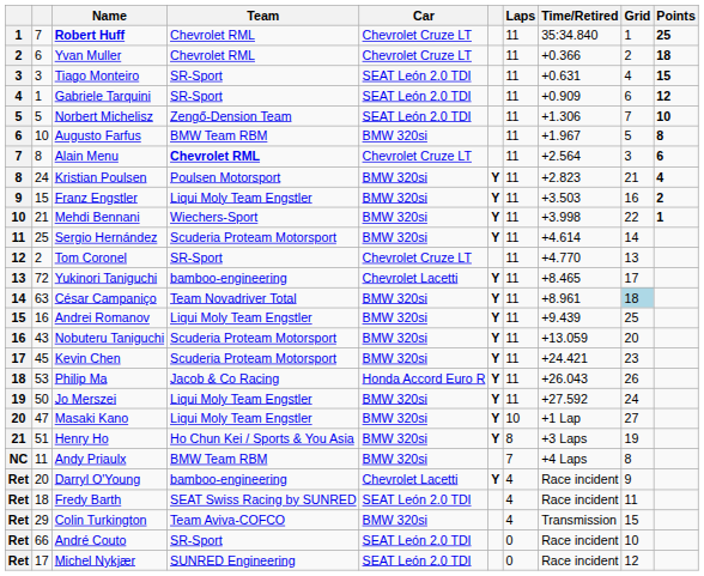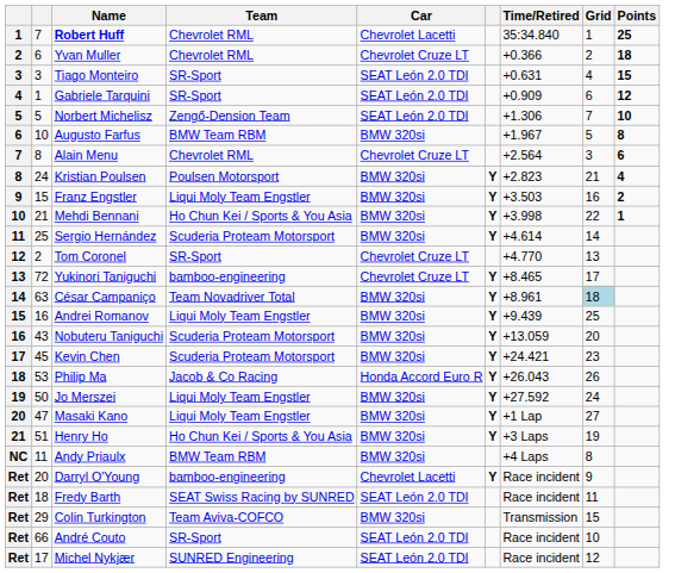 <table class="wikitable sortable" style="font-size: 95%;">
 <tr>
 <th></th>
 <th></th>
 <th>Name</th>
 <th>Team</th>
 <th>Car</th>
 <th></th>
-<th>Laps</th>
 <th>Time/Retired</th>
 <th>Grid</th>
 <th>Points</th>
 </tr>
 <tr>
 <th>1</th>
 <td>7</td>
 <td> <strong><a href='#'>Robert Huff</a></strong></td>
 <td><a href='#'>Chevrolet RML</a></td>
-<td><a href='#'>Chevrolet Cruze LT</a></td>
+<td><a href='#'>Chevrolet Lacetti</a></td>
 <td></td>
-<td>11</td>
 <td>35:34.840</td>
 <td>1</td>
 <td><strong>25</strong></td>
 </tr>
 <tr>
 <th>2</th>
 <td>6</td>
 <td> <a href='#'>Yvan Muller</a></td>
 <td><a href='#'>Chevrolet RML</a></td>
 <td><a href='#'>Chevrolet Cruze LT</a></td>
 <td></td>
-<td>11</td>
 <td>+0.366</td>
 <td>2</td>
 <td><strong>18</strong></td>
 </tr>
 <tr>
 <th>3</th>
 <td>3</td>
 <td> <a href='#'>Tiago Monteiro</a></td>
 <td><a href='#'>SR-Sport</a></td>
 <td><a href='#'>SEAT León 2.0 TDI</a></td>
 <td></td>
-<td>11</td>
 <td>+0.631</td>
 <td>4</td>
 <td><strong>15</strong></td>
 </tr>
 <tr>
 <th>4</th>
 <td>1</td>
 <td> <a href='#'>Gabriele Tarquini</a></td>
 <td><a href='#'>SR-Sport</a></td>
 <td><a href='#'>SEAT León 2.0 TDI</a></td>
 <td></td>
-<td>11</td>
 <td>+0.909</td>
 <td>6</td>
 <td><strong>12</strong></td>
 </tr>
 <tr>
 <th>5</th>
 <td>5</td>
 <td> <a href='#'>Norbert Michelisz</a></td>
 <td><a href='#'>Zengő-Dension Team</a></td>
 <td><a href='#'>SEAT León 2.0 TDI</a></td>
 <td></td>
-<td>11</td>
 <td>+1.306</td>
 <td>7</td>
 <td><strong>10</strong></td>
 </tr>
 <tr>
 <th>6</th>
 <td>10</td>
 <td> <a href='#'>Augusto Farfus</a></td>
 <td><a href='#'>BMW Team RBM</a></td>
 <td><a href='#'>BMW 320si</a></td>
 <td></td>
-<td>11</td>
 <td>+1.967</td>
 <td>5</td>
 <td><strong>8</strong></td>
 </tr>
 <tr>
 <th>7</th>
 <td>8</td>
 <td> <a href='#'>Alain Menu</a></td>
-<td><strong><a href='#'>Chevrolet RML</a></strong></td>
+<td><a href='#'>Chevrolet RML</a></td>
 <td><a href='#'>Chevrolet Cruze LT</a></td>
 <td></td>
-<td>11</td>
 <td>+2.564</td>
 <td>3</td>
 <td><strong>6</strong></td>
 </tr>
 <tr>
 <th>8</th>
 <td>24</td>
 <td> <a href='#'>Kristian Poulsen</a></td>
 <td><a href='#'>Poulsen Motorsport</a></td>
 <td><a href='#'>BMW 320si</a></td>
 <td align=center><strong><span>Y</span></strong></td>
-<td>11</td>
 <td>+2.823</td>
 <td>21</td>
 <td><strong>4</strong></td>
 </tr>
 <tr>
 <th>9</th>
 <td>15</td>
 <td> <a href='#'>Franz Engstler</a></td>
 <td><a href='#'>Liqui Moly Team Engstler</a></td>
 <td><a href='#'>BMW 320si</a></td>
 <td align=center><strong><span>Y</span></strong></td>
-<td>11</td>
 <td>+3.503</td>
 <td>16</td>
 <td><strong>2</strong></td>
 </tr>
 <tr>
 <th>10</th>
 <td>21</td>
 <td> <a href='#'>Mehdi Bennani</a></td>
-<td><a href='#'>Wiechers-Sport</a></td>
+<td><a href='#'>Ho Chun Kei / Sports & You Asia</a></td>
 <td><a href='#'>BMW 320si</a></td>
 <td align=center><strong><span>Y</span></strong></td>
-<td>11</td>
 <td>+3.998</td>
 <td>22</td>
 <td><strong>1</strong></td>
 </tr>
 <tr>
 <th>11</th>
 <td>25</td>
 <td> <a href='#'>Sergio Hernández</a></td>
 <td><a href='#'>Scuderia Proteam Motorsport</a></td>
 <td><a href='#'>BMW 320si</a></td>
 <td align=center><strong><span>Y</span></strong></td>
-<td>11</td>
 <td>+4.614</td>
 <td>14</td>
 <td></td>
 </tr>
 <tr>
 <th>12</th>
 <td>2</td>
 <td> <a href='#'>Tom Coronel</a></td>
 <td><a href='#'>SR-Sport</a></td>
 <td><a href='#'>Chevrolet Cruze LT</a></td>
 <td></td>
-<td>11</td>
 <td>+4.770</td>
 <td>13</td>
 <td></td>
 </tr>
 <tr>
 <th>13</th>
 <td>72</td>
 <td> <a href='#'>Yukinori Taniguchi</a></td>
 <td><a href='#'>bamboo-engineering</a></td>
-<td><a href='#'>Chevrolet Lacetti</a></td>
+<td><a href='#'>Chevrolet Cruze LT</a></td>
 <td align=center><strong><span>Y</span></strong></td>
-<td>11</td>
 <td>+8.465</td>
 <td>17</td>
 <td></td>
 </tr>
 <tr>
 <th>14</th>
 <td>63</td>
 <td> <a href='#'>César Campaniço</a></td>
 <td><a href='#'>Team Novadriver Total</a></td>
 <td><a href='#'>BMW 320si</a></td>
 <td align=center><strong><span>Y</span></strong></td>
-<td>11</td>
 <td>+8.961</td>
 <td style="background: lightblue;">18</td>
 <td></td>
 </tr>
 <tr>
 <th>15</th>
 <td>16</td>
 <td> <a href='#'>Andrei Romanov</a></td>
 <td><a href='#'>Liqui Moly Team Engstler</a></td>
 <td><a href='#'>BMW 320si</a></td>
 <td align=center><strong><span>Y</span></strong></td>
-<td>11</td>
 <td>+9.439</td>
 <td>25</td>
 <td></td>
 </tr>
 <tr>
 <th>16</th>
 <td>43</td>
 <td> <a href='#'>Nobuteru Taniguchi</a></td>
 <td><a href='#'>Scuderia Proteam Motorsport</a></td>
 <td><a href='#'>BMW 320si</a></td>
 <td align=center><strong><span>Y</span></strong></td>
-<td>11</td>
 <td>+13.059</td>
 <td>20</td>
 <td></td>
 </tr>
 <tr>
 <th>17</th>
 <td>45</td>
 <td> <a href='#'>Kevin Chen</a></td>
 <td><a href='#'>Scuderia Proteam Motorsport</a></td>
 <td><a href='#'>BMW 320si</a></td>
 <td align=center><strong><span>Y</span></strong></td>
-<td>11</td>
 <td>+24.421</td>
 <td>23</td>
 <td></td>
 </tr>
 <tr>
 <th>18</th>
 <td>53</td>
 <td> <a href='#'>Philip Ma</a></td>
 <td><a href='#'>Jacob & Co Racing</a></td>
 <td><a href='#'>Honda Accord Euro R</a></td>
 <td align=center><strong><span>Y</span></strong></td>
-<td>11</td>
 <td>+26.043</td>
 <td>26</td>
 <td></td>
 </tr>
 <tr>
 <th>19</th>
 <td>50</td>
 <td> <a href='#'>Jo Merszei</a></td>
 <td><a href='#'>Liqui Moly Team Engstler</a></td>
 <td><a href='#'>BMW 320si</a></td>
 <td align=center><strong><span>Y</span></strong></td>
-<td>11</td>
 <td>+27.592</td>
 <td>24</td>
 <td></td>
 </tr>
 <tr>
 <th>20</th>
 <td>47</td>
 <td> <a href='#'>Masaki Kano</a></td>
 <td><a href='#'>Liqui Moly Team Engstler</a></td>
 <td><a href='#'>BMW 320si</a></td>
 <td align=center><strong><span>Y</span></strong></td>
-<td>10</td>
 <td>+1 Lap</td>
 <td>27</td>
 <td></td>
 </tr>
 <tr>
 <th>21</th>
 <td>51</td>
 <td> <a href='#'>Henry Ho</a></td>
 <td><a href='#'>Ho Chun Kei / Sports & You Asia</a></td>
 <td><a href='#'>BMW 320si</a></td>
 <td align=center><strong><span>Y</span></strong></td>
-<td>8</td>
 <td>+3 Laps</td>
 <td>19</td>
 <td></td>
 </tr>
 <tr>
 <th>NC</th>
 <td>11</td>
 <td> <a href='#'>Andy Priaulx</a></td>
 <td><a href='#'>BMW Team RBM</a></td>
 <td><a href='#'>BMW 320si</a></td>
 <td></td>
-<td>7</td>
 <td>+4 Laps</td>
 <td>8</td>
 <td></td>
 </tr>
 <tr>
 <th>Ret</th>
 <td>20</td>
 <td> <a href='#'>Darryl O'Young</a></td>
 <td><a href='#'>bamboo-engineering</a></td>
 <td><a href='#'>Chevrolet Lacetti</a></td>
 <td align=center><strong><span>Y</span></strong></td>
-<td>4</td>
 <td>Race incident</td>
 <td>9</td>
 <td></td>
 </tr>
 <tr>
 <th>Ret</th>
 <td>18</td>
 <td> <a href='#'>Fredy Barth</a></td>
 <td><a href='#'>SEAT Swiss Racing by SUNRED</a></td>
 <td><a href='#'>SEAT León 2.0 TDI</a></td>
 <td></td>
-<td>4</td>
 <td>Race incident</td>
 <td>11</td>
 <td></td>
 </tr>
 <tr>
 <th>Ret</th>
 <td>29</td>
 <td> <a href='#'>Colin Turkington</a></td>
 <td><a href='#'>Team Aviva-COFCO</a></td>
 <td><a href='#'>BMW 320si</a></td>
 <td></td>
-<td>4</td>
 <td>Transmission</td>
 <td>15</td>
 <td></td>
 </tr>
 <tr>
 <th>Ret</th>
 <td>66</td>
 <td> <a href='#'>André Couto</a></td>
 <td><a href='#'>SR-Sport</a></td>
 <td><a href='#'>SEAT León 2.0 TDI</a></td>
 <td></td>
-<td>0</td>
 <td>Race incident</td>
 <td>10</td>
 <td></td>
 </tr>
 <tr>
 <th>Ret</th>
 <td>17</td>
 <td> <a href='#'>Michel Nykjær</a></td>
 <td><a href='#'>SUNRED Engineering</a></td>
 <td><a href='#'>SEAT León 2.0 TDI</a></td>
 <td></td>
-<td>0</td>
 <td>Race incident</td>
 <td>12</td>
 <td></td>
 </tr>
 </table>
